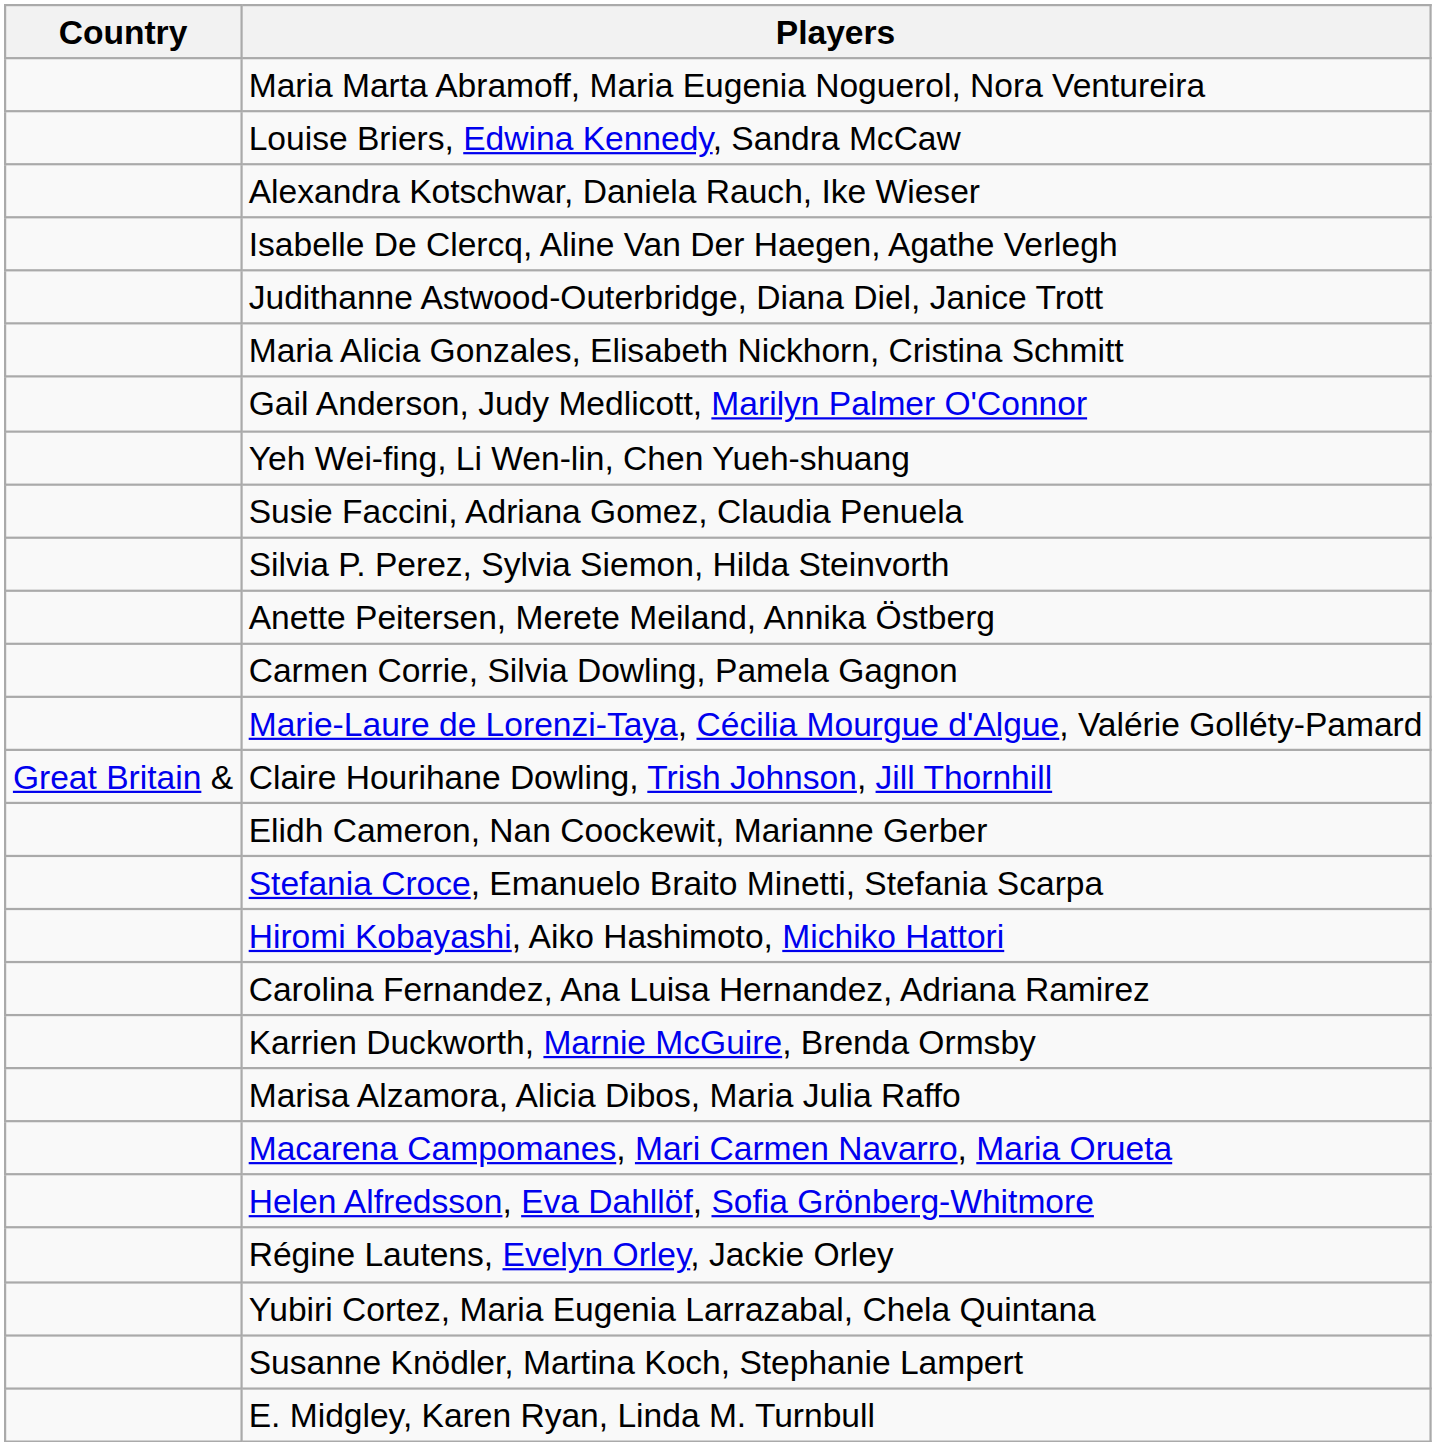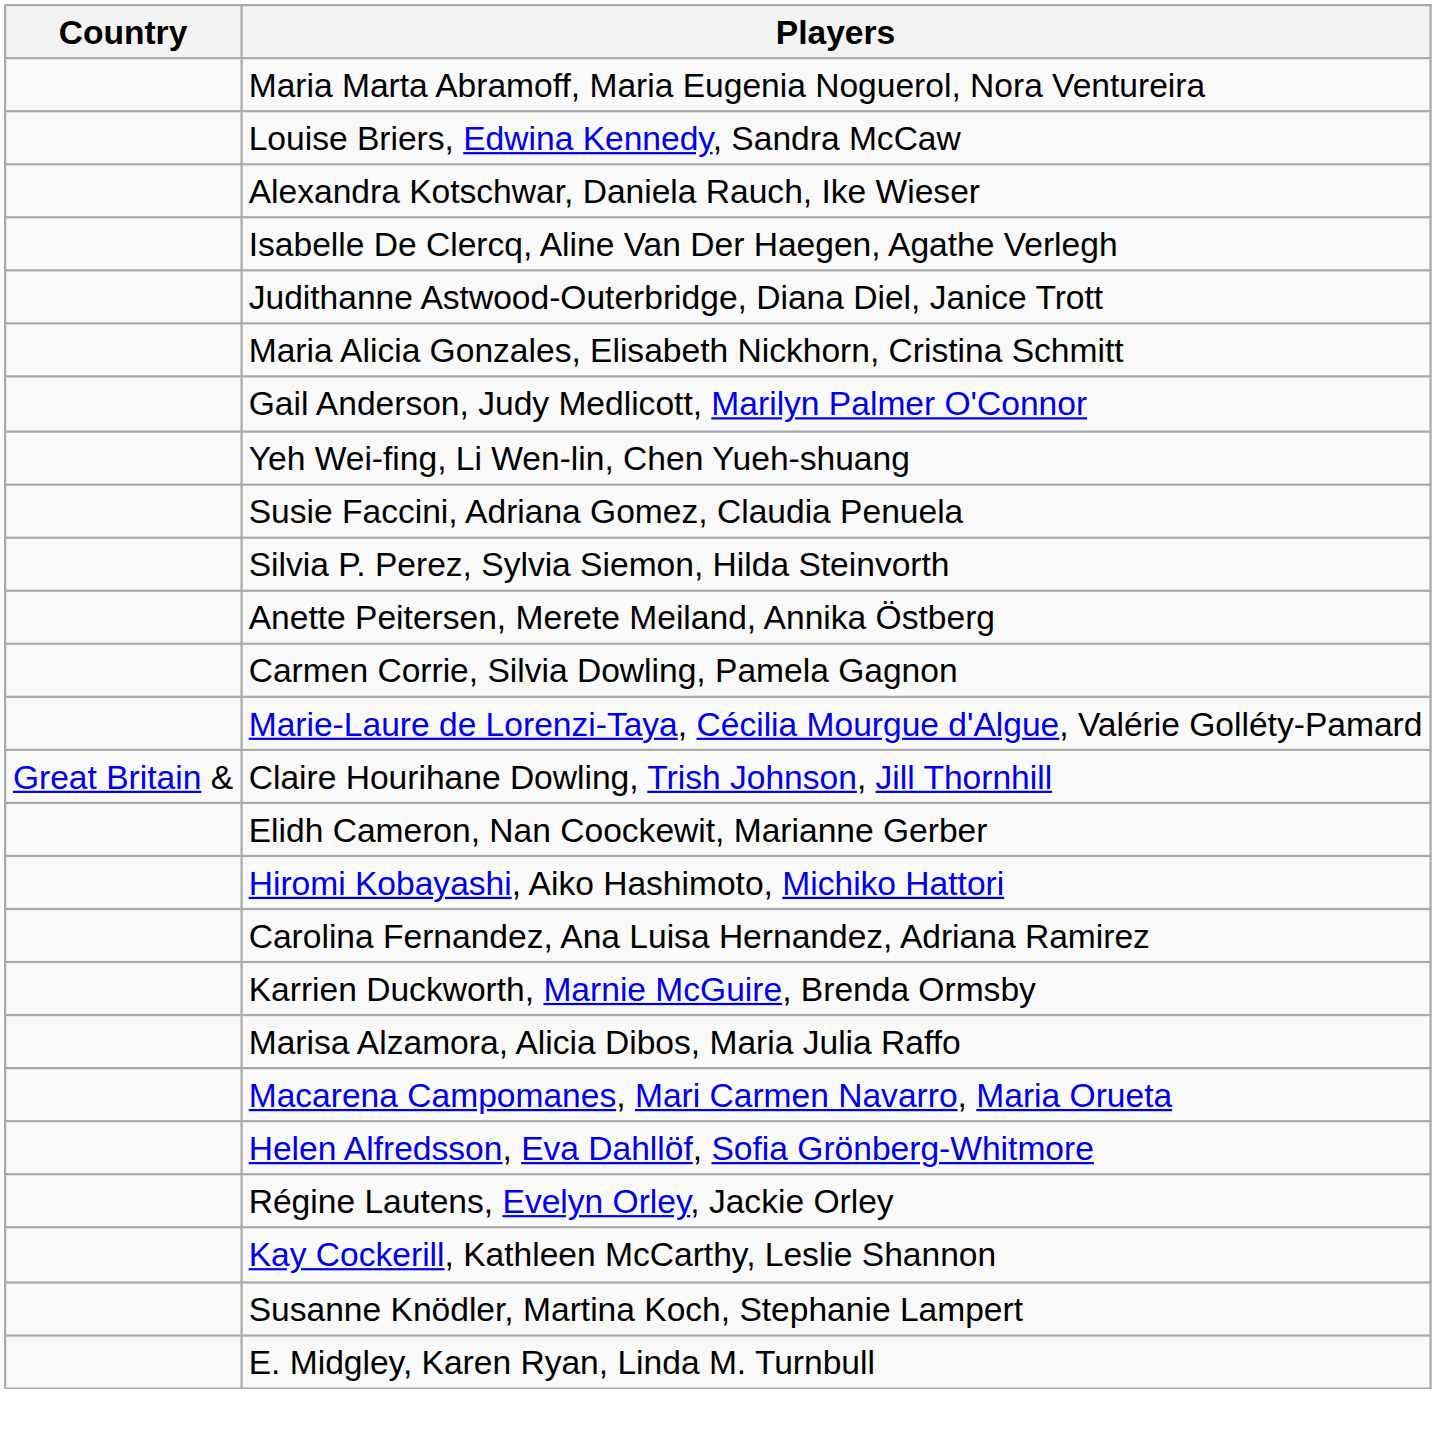 <table class="wikitable" style="font-size:95%;">
 <tr>
 <th>Country</th>
 <th>Players</th>
 </tr>
 <tr>
 <td></td>
 <td>Maria Marta Abramoff, Maria Eugenia Noguerol, Nora Ventureira</td>
 </tr>
 <tr>
 <td></td>
 <td>Louise Briers, <a href='#'>Edwina Kennedy</a>, Sandra McCaw</td>
 </tr>
 <tr>
 <td></td>
 <td>Alexandra Kotschwar, Daniela Rauch, Ike Wieser</td>
 </tr>
 <tr>
 <td></td>
 <td>Isabelle De Clercq, Aline Van Der Haegen, Agathe Verlegh</td>
 </tr>
 <tr>
 <td></td>
 <td>Judithanne Astwood-Outerbridge, Diana Diel, Janice Trott</td>
 </tr>
 <tr>
 <td></td>
 <td>Maria Alicia Gonzales, Elisabeth Nickhorn, Cristina Schmitt</td>
 </tr>
 <tr>
 <td></td>
 <td>Gail Anderson, Judy Medlicott, <a href='#'>Marilyn Palmer O'Connor</a></td>
 </tr>
 <tr>
 <td></td>
 <td>Yeh Wei-fing, Li Wen-lin, Chen Yueh-shuang</td>
 </tr>
 <tr>
 <td></td>
 <td>Susie Faccini, Adriana Gomez, Claudia Penuela</td>
 </tr>
 <tr>
 <td></td>
 <td>Silvia P. Perez, Sylvia Siemon, Hilda Steinvorth</td>
 </tr>
 <tr>
 <td></td>
 <td>Anette Peitersen, Merete Meiland, Annika Östberg</td>
 </tr>
 <tr>
 <td></td>
 <td>Carmen Corrie, Silvia Dowling, Pamela Gagnon</td>
 </tr>
 <tr>
 <td></td>
 <td><a href='#'>Marie-Laure de Lorenzi-Taya</a>, <a href='#'>Cécilia Mourgue d'Algue</a>, Valérie Golléty-Pamard</td>
 </tr>
 <tr>
 <td> <a href='#'>Great Britain</a> &<br></td>
 <td>Claire Hourihane Dowling, <a href='#'>Trish Johnson</a>, <a href='#'>Jill Thornhill</a></td>
 </tr>
 <tr>
 <td></td>
 <td>Elidh Cameron, Nan Coockewit, Marianne Gerber</td>
 </tr>
 <tr>
 <td></td>
-<td><a href='#'>Stefania Croce</a>, Emanuelo Braito Minetti, Stefania Scarpa</td>
-</tr>
-<tr>
-<td></td>
 <td><a href='#'>Hiromi Kobayashi</a>, Aiko Hashimoto, <a href='#'>Michiko Hattori</a></td>
 </tr>
 <tr>
 <td></td>
 <td>Carolina Fernandez, Ana Luisa Hernandez, Adriana Ramirez</td>
 </tr>
 <tr>
 <td></td>
 <td>Karrien Duckworth, <a href='#'>Marnie McGuire</a>, Brenda Ormsby</td>
 </tr>
 <tr>
 <td></td>
 <td>Marisa Alzamora, Alicia Dibos, Maria Julia Raffo</td>
 </tr>
 <tr>
 <td></td>
 <td><a href='#'>Macarena Campomanes</a>, <a href='#'>Mari Carmen Navarro</a>, <a href='#'>Maria Orueta</a></td>
 </tr>
 <tr>
 <td></td>
 <td><a href='#'>Helen Alfredsson</a>, <a href='#'>Eva Dahllöf</a>, <a href='#'>Sofia Grönberg-Whitmore</a></td>
 </tr>
 <tr>
 <td></td>
 <td>Régine Lautens, <a href='#'>Evelyn Orley</a>, Jackie Orley</td>
 </tr>
 <tr>
 <td></td>
-<td>Yubiri Cortez, Maria Eugenia Larrazabal, Chela Quintana</td>
+<td><a href='#'>Kay Cockerill</a>, Kathleen McCarthy, Leslie Shannon</td>
 </tr>
 <tr>
 <td></td>
 <td>Susanne Knödler, Martina Koch, Stephanie Lampert</td>
 </tr>
 <tr>
 <td></td>
 <td>E. Midgley, Karen Ryan, Linda M. Turnbull</td>
 </tr>
 </table>
